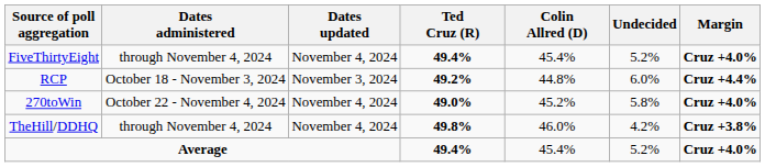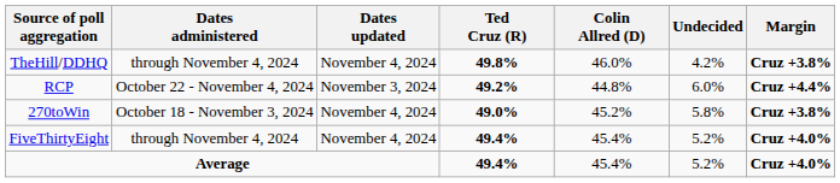 <table class="wikitable sortable" style="text-align:center;font-size:90%;line-height:17px">
 <tr>
 <th>Source of poll<br>aggregation</th>
 <th>Dates<br>administered</th>
 <th>Dates<br>updated</th>
 <th style="width:100px;">Ted<br>Cruz (R)</th>
 <th style="width:100px;">Colin<br>Allred (D)</th>
 <th>Undecided<br></th>
 <th>Margin</th>
 </tr>
 <tr>
+<td><a href='#'>TheHill</a>/<a href='#'>DDHQ</a></td>
+<td>through November 4, 2024</td>
+<td>November 4, 2024</td>
+<td><strong>49.8%</strong></td>
+<td>46.0%</td>
+<td>4.2%</td>
+<td><strong>Cruz +3.8%</strong></td>
+</tr>
+<tr>
+<td><a href='#'>RCP</a></td>
+<td>October 22 - November 4, 2024</td>
+<td>November 3, 2024</td>
+<td><strong>49.2%</strong></td>
+<td>44.8%</td>
+<td>6.0%</td>
+<td><strong>Cruz +4.4%</strong></td>
+</tr>
+<tr>
+<td><a href='#'>270toWin</a></td>
+<td>October 18 - November 3, 2024</td>
+<td>November 4, 2024</td>
+<td><strong>49.0%</strong></td>
+<td>45.2%</td>
+<td>5.8%</td>
+<td><strong>Cruz +3.8%</strong></td>
+</tr>
+<tr>
 <td><a href='#'>FiveThirtyEight</a></td>
 <td>through November 4, 2024</td>
 <td>November 4, 2024</td>
 <td><strong>49.4%</strong></td>
 <td>45.4%</td>
 <td>5.2%</td>
 <td><strong>Cruz +4.0%</strong></td>
 </tr>
 <tr>
-<td><a href='#'>RCP</a></td>
-<td>October 18 - November 3, 2024</td>
-<td>November 3, 2024</td>
-<td><strong>49.2%</strong></td>
-<td>44.8%</td>
-<td>6.0%</td>
-<td><strong>Cruz +4.4%</strong></td>
-</tr>
-<tr>
-<td><a href='#'>270toWin</a></td>
-<td>October 22 - November 4, 2024</td>
-<td>November 4, 2024</td>
-<td><strong>49.0%</strong></td>
-<td>45.2%</td>
-<td>5.8%</td>
-<td><strong>Cruz +4.0%</strong></td>
-</tr>
-<tr>
-<td><a href='#'>TheHill</a>/<a href='#'>DDHQ</a></td>
-<td>through November 4, 2024</td>
-<td>November 4, 2024</td>
-<td><strong>49.8%</strong></td>
-<td>46.0%</td>
-<td>4.2%</td>
-<td><strong>Cruz +3.8%</strong></td>
-</tr>
-<tr>
 <td colspan="3"><strong>Average</strong></td>
 <td><strong>49.4%</strong></td>
 <td>45.4%</td>
 <td>5.2%</td>
 <td><strong>Cruz +4.0%</strong></td>
 </tr>
 </table>
